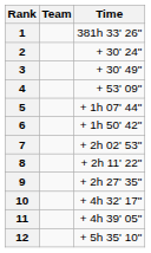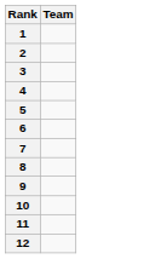 <table class="wikitable">
 <tr>
 <th scope="col">Rank</th>
 <th scope="col">Team</th>
-<th scope="col">Time</th>
 </tr>
 <tr>
 <th scope="row">1</th>
 <td></td>
-<td style="text-align:right;">381h 33' 26"</td>
 </tr>
 <tr>
 <th scope="row">2</th>
 <td></td>
-<td style="text-align:right;">+ 30' 24"</td>
 </tr>
 <tr>
 <th scope="row">3</th>
 <td></td>
-<td style="text-align:right;">+ 30' 49"</td>
 </tr>
 <tr>
 <th scope="row">4</th>
 <td></td>
-<td style="text-align:right;">+ 53' 09"</td>
 </tr>
 <tr>
 <th scope="row">5</th>
 <td></td>
-<td style="text-align:right;">+ 1h 07' 44"</td>
 </tr>
 <tr>
 <th scope="row">6</th>
 <td></td>
-<td style="text-align:right;">+ 1h 50' 42"</td>
 </tr>
 <tr>
 <th scope="row">7</th>
 <td></td>
-<td style="text-align:right;">+ 2h 02' 53"</td>
 </tr>
 <tr>
 <th scope="row">8</th>
 <td></td>
-<td style="text-align:right;">+ 2h 11' 22"</td>
 </tr>
 <tr>
 <th scope="row">9</th>
 <td></td>
-<td style="text-align:right;">+ 2h 27' 35"</td>
 </tr>
 <tr>
 <th scope="row">10</th>
 <td></td>
-<td style="text-align:right;">+ 4h 32' 17"</td>
 </tr>
 <tr>
 <th scope="row">11</th>
 <td></td>
-<td style="text-align:right;">+ 4h 39' 05"</td>
 </tr>
 <tr>
 <th scope="row">12</th>
 <td></td>
-<td style="text-align:right;">+ 5h 35' 10"</td>
 </tr>
 </table>
